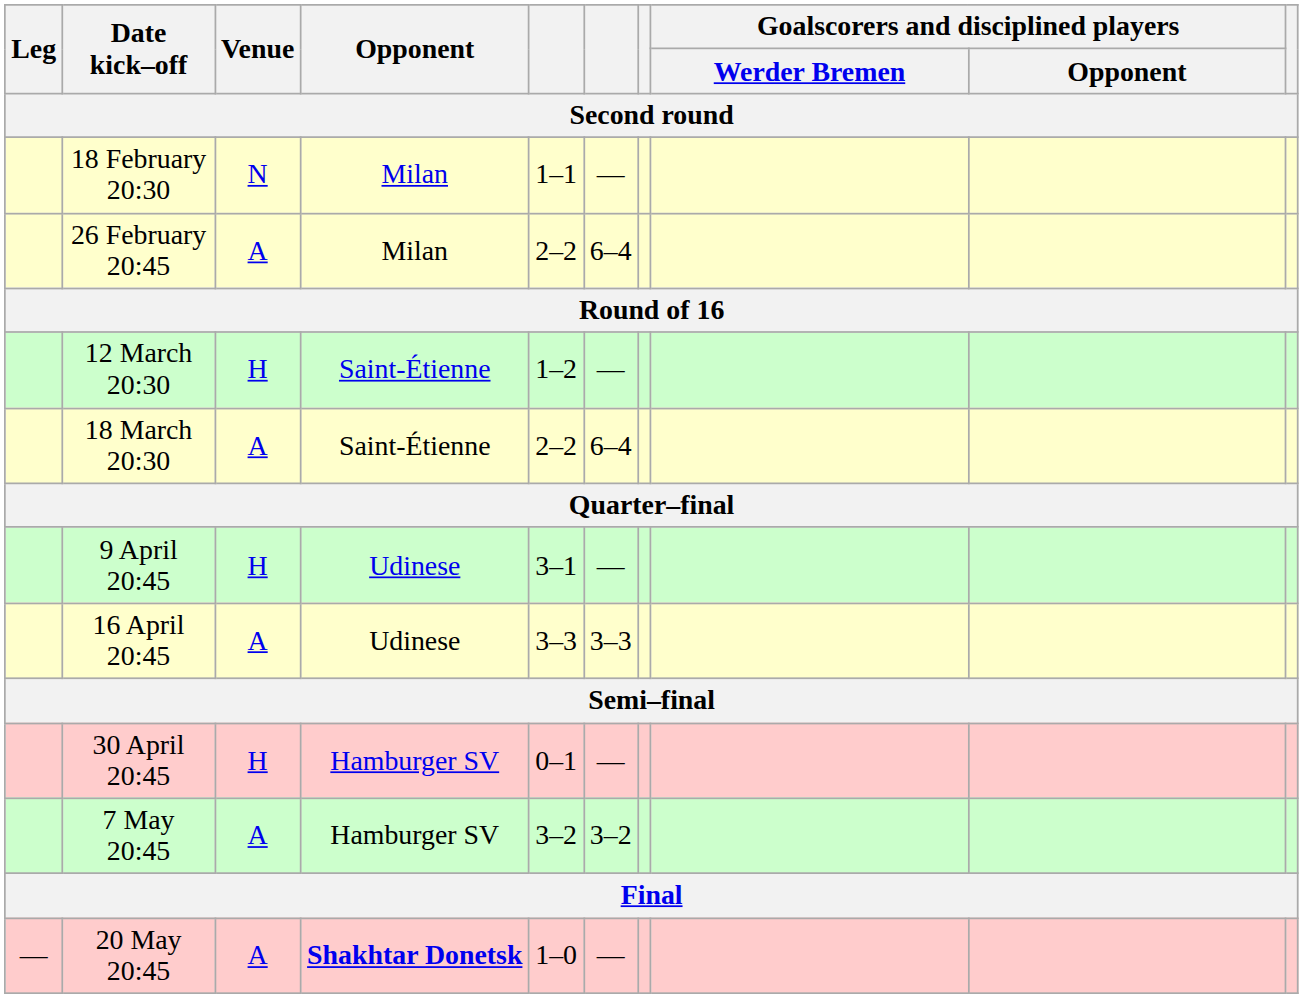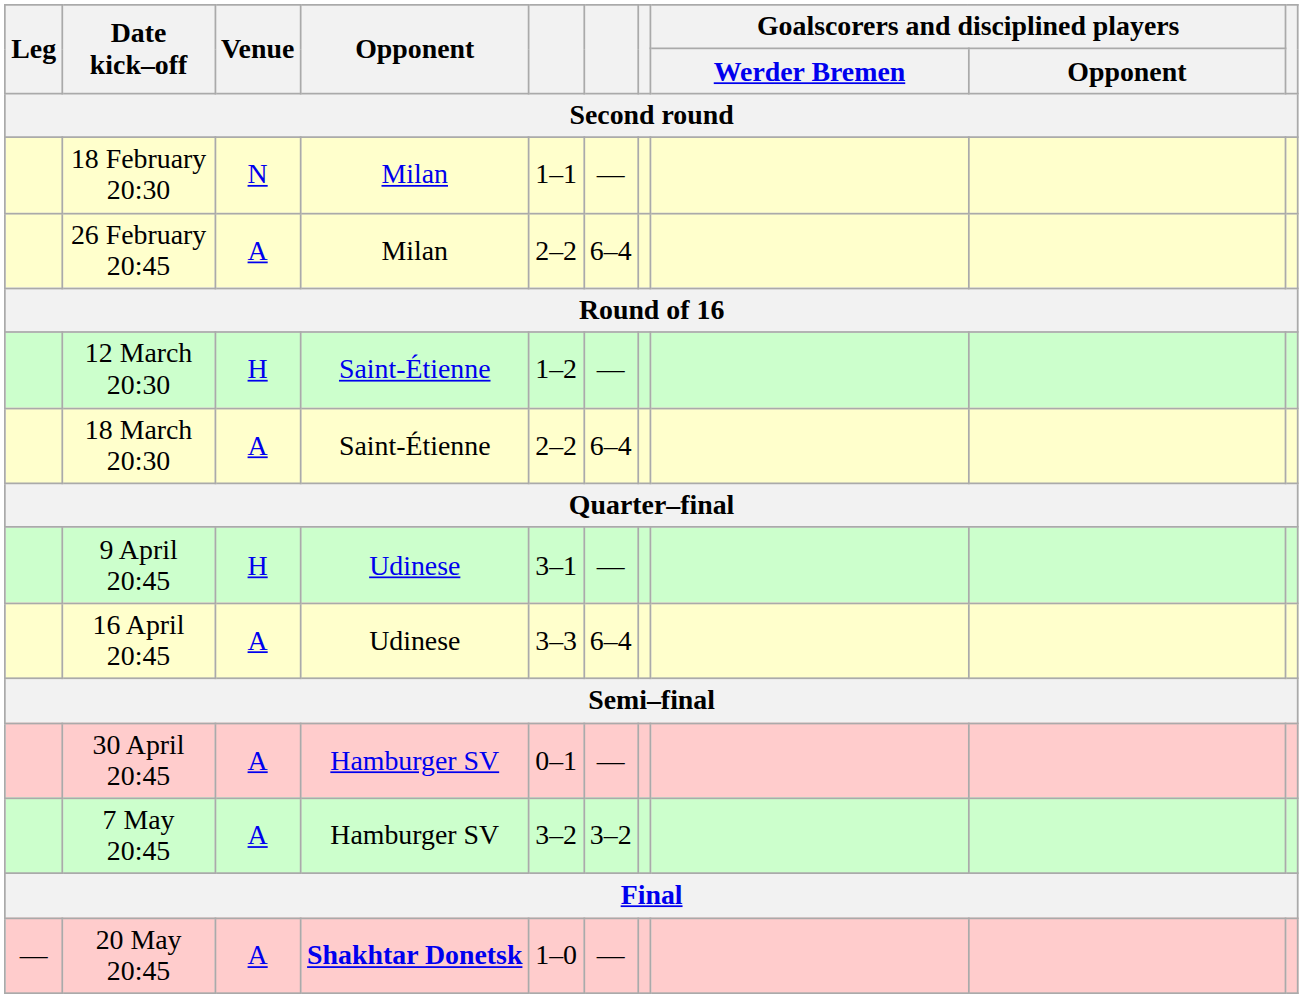 <table class="wikitable" Style="text-align: center">
 <tr>
 <th rowspan="2">Leg</th>
 <th rowspan="2" style="width:80px">Date<br>kick–off</th>
 <th rowspan="2">Venue</th>
 <th rowspan="2">Opponent</th>
 <th rowspan="2"><br></th>
 <th rowspan="2"><br></th>
 <th rowspan="2"></th>
 <th colspan="2">Goalscorers and disciplined players</th>
 <th rowspan="2"></th>
 </tr>
 <tr>
 <th style="width:175px"><a href='#'>Werder Bremen</a></th>
 <th style="width:175px">Opponent</th>
 </tr>
 <tr>
 <th colspan="12">Second round</th>
 </tr>
 <tr style="background:#ffc">
 <td></td>
 <td>18 February<br>20:30</td>
 <td><a href='#'>N</a></td>
 <td><a href='#'>Milan</a></td>
 <td>1–1</td>
 <td>—</td>
 <td></td>
 <td></td>
 <td></td>
 <td></td>
 </tr>
 <tr style="background:#ffc">
 <td></td>
 <td>26 February<br>20:45</td>
 <td><a href='#'>A</a></td>
 <td>Milan</td>
 <td>2–2</td>
 <td>6–4</td>
 <td></td>
 <td></td>
 <td></td>
 <td></td>
 </tr>
 <tr>
 <th colspan="12">Round of 16</th>
 </tr>
 <tr style="background:#cfc">
 <td></td>
 <td>12 March<br>20:30</td>
 <td><a href='#'>H</a></td>
 <td><a href='#'>Saint-Étienne</a></td>
 <td>1–2</td>
 <td>—</td>
 <td></td>
 <td></td>
 <td></td>
 <td></td>
 </tr>
 <tr style="background:#ffc">
 <td></td>
 <td>18 March<br>20:30</td>
 <td><a href='#'>A</a></td>
 <td>Saint-Étienne</td>
 <td>2–2</td>
 <td>6–4</td>
 <td></td>
 <td></td>
 <td></td>
 <td></td>
 </tr>
 <tr>
 <th colspan="12">Quarter–final</th>
 </tr>
 <tr style="background:#cfc">
 <td></td>
 <td>9 April<br>20:45</td>
 <td><a href='#'>H</a></td>
 <td><a href='#'>Udinese</a></td>
 <td>3–1</td>
 <td>—</td>
 <td></td>
 <td></td>
 <td></td>
 <td></td>
 </tr>
 <tr style="background:#ffc">
 <td></td>
 <td>16 April<br>20:45</td>
 <td><a href='#'>A</a></td>
 <td>Udinese</td>
 <td>3–3</td>
-<td>3–3</td>
+<td>6–4</td>
 <td></td>
 <td></td>
 <td></td>
 <td></td>
 </tr>
 <tr>
 <th colspan="12">Semi–final</th>
 </tr>
 <tr style="background:#fcc">
 <td></td>
 <td>30 April<br>20:45</td>
-<td><a href='#'>H</a></td>
+<td><a href='#'>A</a></td>
 <td><a href='#'>Hamburger SV</a></td>
 <td>0–1</td>
 <td>—</td>
 <td></td>
 <td></td>
 <td></td>
 <td></td>
 </tr>
 <tr style="background:#cfc">
 <td></td>
 <td>7 May<br>20:45</td>
 <td><a href='#'>A</a></td>
 <td>Hamburger SV</td>
 <td>3–2</td>
 <td>3–2</td>
 <td></td>
 <td></td>
 <td></td>
 <td></td>
 </tr>
 <tr>
 <th colspan="12"><a href='#'>Final</a></th>
 </tr>
 <tr style="background:#fcc">
 <td>—</td>
 <td>20 May<br>20:45</td>
 <td><a href='#'>A</a></td>
 <td><strong><a href='#'>Shakhtar Donetsk</a></strong></td>
 <td>1–0</td>
 <td>—</td>
 <td></td>
 <td></td>
 <td></td>
 <td></td>
 </tr>
 </table>
